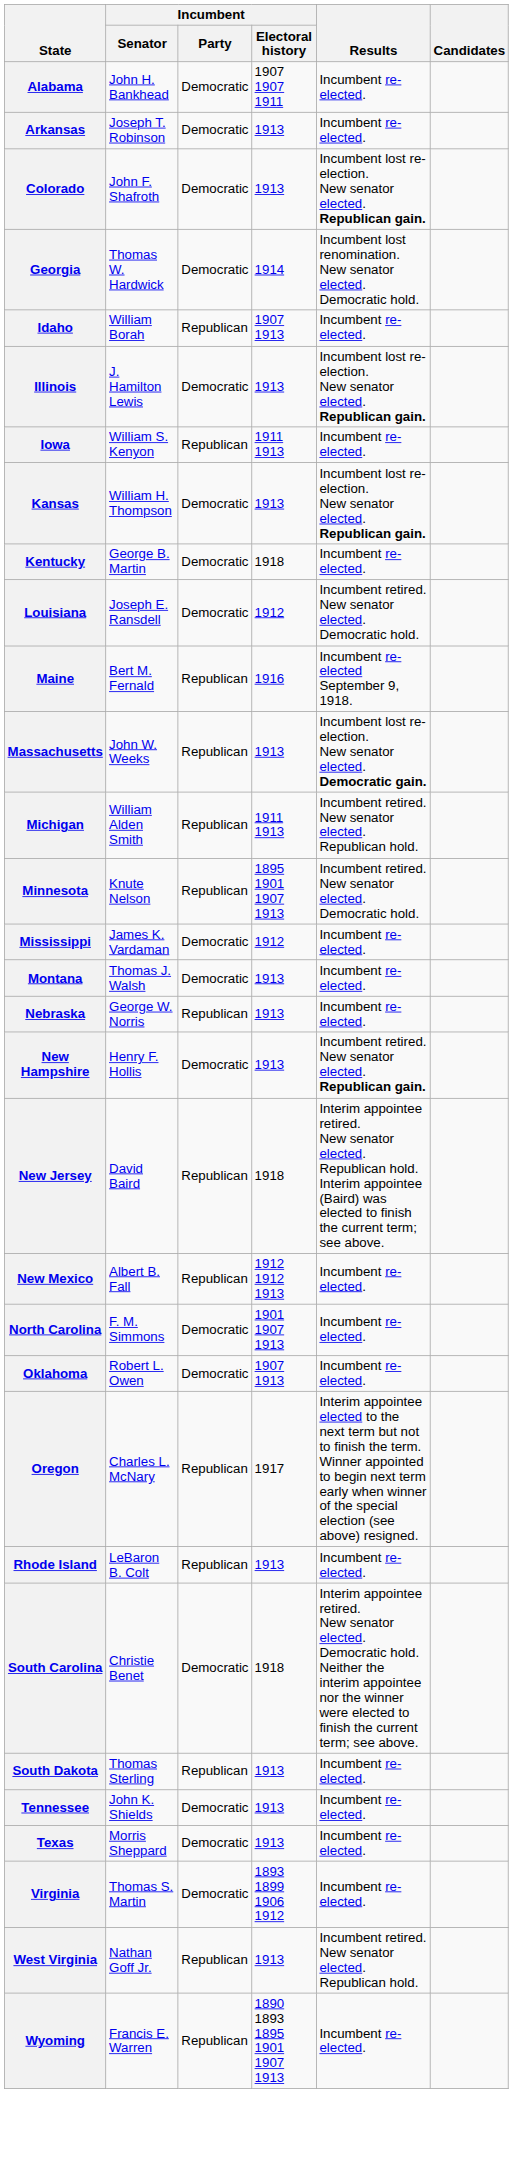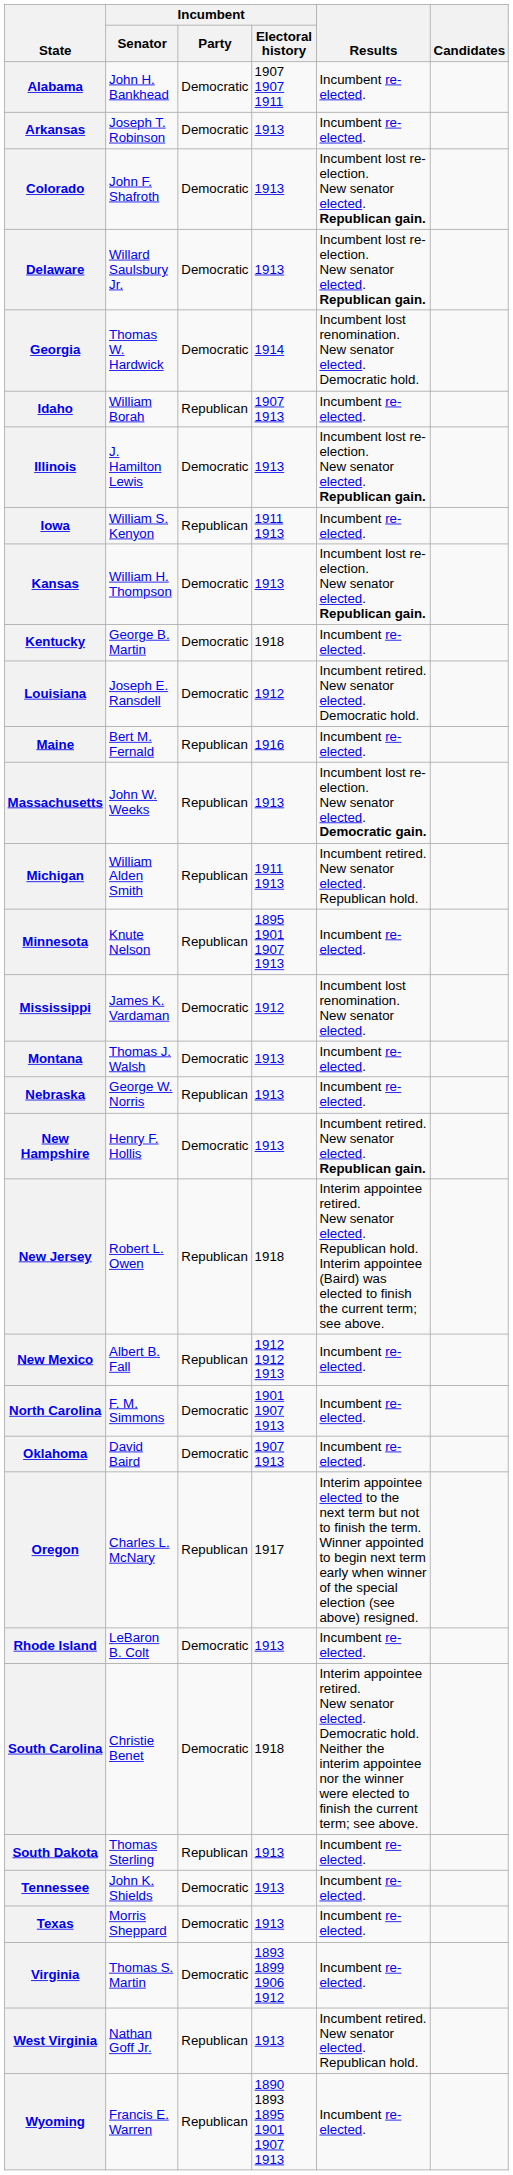 <table class=wikitable>
 <tr valign=bottom>
 <th rowspan=2>State</th>
 <th colspan=3>Incumbent</th>
 <th rowspan=2>Results</th>
 <th rowspan=2>Candidates</th>
 </tr>
 <tr>
 <th>Senator</th>
 <th>Party</th>
 <th>Electoral history</th>
 </tr>
 <tr>
 <th><a href='#'>Alabama</a></th>
 <td><a href='#'>John H. Bankhead</a></td>
 <td>Democratic</td>
 <td>1907 <br><a href='#'>1907 </a><br><a href='#'>1911 </a></td>
 <td>Incumbent <a href='#'>re-elected</a>.</td>
 <td nowrap></td>
 </tr>
 <tr>
 <th><a href='#'>Arkansas</a></th>
 <td><a href='#'>Joseph T. Robinson</a></td>
 <td>Democratic</td>
 <td><a href='#'>1913</a></td>
 <td>Incumbent <a href='#'>re-elected</a>.</td>
 <td nowrap></td>
 </tr>
 <tr>
 <th><a href='#'>Colorado</a></th>
 <td><a href='#'>John F. Shafroth</a></td>
+<td>Democratic</td>
+<td><a href='#'>1913</a></td>
+<td>Incumbent lost re-election.<br>New senator <a href='#'>elected</a>.<br><strong>Republican gain.</strong></td>
+<td nowrap></td>
+</tr>
+<tr>
+<th><a href='#'>Delaware</a></th>
+<td><a href='#'>Willard Saulsbury Jr.</a></td>
 <td>Democratic</td>
 <td><a href='#'>1913</a></td>
 <td>Incumbent lost re-election.<br>New senator <a href='#'>elected</a>.<br><strong>Republican gain.</strong></td>
 <td nowrap></td>
 </tr>
 <tr>
 <th><a href='#'>Georgia</a></th>
 <td><a href='#'>Thomas W. Hardwick</a></td>
 <td>Democratic</td>
 <td><a href='#'>1914 </a></td>
 <td>Incumbent lost renomination.<br>New senator <a href='#'>elected</a>.<br>Democratic hold.</td>
 <td nowrap></td>
 </tr>
 <tr>
 <th><a href='#'>Idaho</a></th>
 <td><a href='#'>William Borah</a></td>
 <td>Republican</td>
 <td><a href='#'>1907</a><br><a href='#'>1913</a></td>
 <td>Incumbent <a href='#'>re-elected</a>.</td>
 <td nowrap></td>
 </tr>
 <tr>
 <th><a href='#'>Illinois</a></th>
 <td><a href='#'>J. Hamilton Lewis</a></td>
 <td>Democratic</td>
 <td><a href='#'>1913 </a></td>
 <td>Incumbent lost re-election.<br>New senator <a href='#'>elected</a>.<br><strong>Republican gain.</strong></td>
 <td nowrap></td>
 </tr>
 <tr>
 <th><a href='#'>Iowa</a></th>
 <td><a href='#'>William S. Kenyon</a></td>
 <td>Republican</td>
 <td><a href='#'>1911 </a><br><a href='#'>1913</a></td>
 <td>Incumbent <a href='#'>re-elected</a>.</td>
 <td nowrap></td>
 </tr>
 <tr>
 <th><a href='#'>Kansas</a></th>
 <td><a href='#'>William H. Thompson</a></td>
 <td>Democratic</td>
 <td><a href='#'>1913</a></td>
 <td>Incumbent lost re-election.<br>New senator <a href='#'>elected</a>.<br><strong>Republican gain.</strong></td>
 <td nowrap></td>
 </tr>
 <tr>
 <th><a href='#'>Kentucky</a></th>
 <td><a href='#'>George B. Martin</a></td>
 <td>Democratic</td>
 <td>1918 </td>
 <td>Incumbent <a href='#'>re-elected</a>.</td>
 <td nowrap></td>
 </tr>
 <tr>
 <th><a href='#'>Louisiana</a></th>
 <td><a href='#'>Joseph E. Ransdell</a></td>
 <td>Democratic</td>
 <td><a href='#'>1912</a></td>
 <td>Incumbent retired.<br>New senator <a href='#'>elected</a>.<br>Democratic hold.</td>
 <td nowrap></td>
 </tr>
 <tr>
 <th><a href='#'>Maine</a></th>
 <td><a href='#'>Bert M. Fernald</a></td>
 <td>Republican</td>
 <td><a href='#'>1916 </a></td>
-<td>Incumbent <a href='#'>re-elected</a> September 9, 1918.</td>
+<td>Incumbent <a href='#'>re-elected</a>.</td>
 <td nowrap></td>
 </tr>
 <tr>
 <th><a href='#'>Massachusetts</a></th>
 <td><a href='#'>John W. Weeks</a></td>
 <td>Republican</td>
 <td><a href='#'>1913</a></td>
 <td>Incumbent lost re-election.<br>New senator <a href='#'>elected</a>.<br><strong>Democratic gain.</strong></td>
 <td nowrap></td>
 </tr>
 <tr>
 <th><a href='#'>Michigan</a></th>
 <td><a href='#'>William Alden Smith</a></td>
 <td>Republican</td>
 <td><a href='#'>1911</a><br><a href='#'>1913</a></td>
 <td>Incumbent retired.<br>New senator <a href='#'>elected</a>.<br>Republican hold.</td>
 <td nowrap></td>
 </tr>
 <tr>
 <th><a href='#'>Minnesota</a></th>
 <td><a href='#'>Knute Nelson</a></td>
 <td>Republican</td>
 <td><a href='#'>1895</a><br><a href='#'>1901</a><br><a href='#'>1907</a><br><a href='#'>1913</a></td>
-<td>Incumbent retired.<br>New senator <a href='#'>elected</a>.<br>Democratic hold.</td>
+<td>Incumbent <a href='#'>re-elected</a>.</td>
 <td nowrap></td>
 </tr>
 <tr>
 <th><a href='#'>Mississippi</a></th>
 <td><a href='#'>James K. Vardaman</a></td>
 <td>Democratic</td>
 <td><a href='#'>1912</a></td>
-<td>Incumbent <a href='#'>re-elected</a>.</td>
+<td>Incumbent lost renomination.<br>New senator <a href='#'>elected</a>.</td>
 <td nowrap></td>
 </tr>
 <tr>
 <th><a href='#'>Montana</a></th>
 <td><a href='#'>Thomas J. Walsh</a></td>
 <td>Democratic</td>
 <td><a href='#'>1913</a></td>
 <td>Incumbent <a href='#'>re-elected</a>.</td>
 <td nowrap></td>
 </tr>
 <tr>
 <th><a href='#'>Nebraska</a></th>
 <td><a href='#'>George W. Norris</a></td>
 <td>Republican</td>
 <td><a href='#'>1913</a></td>
 <td>Incumbent <a href='#'>re-elected</a>.</td>
 <td nowrap></td>
 </tr>
 <tr>
 <th><a href='#'>New Hampshire</a></th>
 <td><a href='#'>Henry F. Hollis</a></td>
 <td>Democratic</td>
 <td><a href='#'>1913</a></td>
 <td>Incumbent retired.<br>New senator <a href='#'>elected</a>.<br><strong>Republican gain.</strong></td>
 <td nowrap></td>
 </tr>
 <tr>
 <th><a href='#'>New Jersey</a></th>
-<td><a href='#'>David Baird</a></td>
+<td><a href='#'>Robert L. Owen</a></td>
 <td>Republican</td>
 <td>1918 </td>
 <td>Interim appointee retired.<br>New senator <a href='#'>elected</a>.<br>Republican hold.<br>Interim appointee (Baird) was elected to finish the current term; see above.</td>
 <td nowrap></td>
 </tr>
 <tr>
 <th><a href='#'>New Mexico</a></th>
 <td><a href='#'>Albert B. Fall</a></td>
 <td>Republican</td>
 <td><a href='#'>1912 </a><br><a href='#'>1912</a> <br><a href='#'>1913</a></td>
 <td>Incumbent <a href='#'>re-elected</a>.</td>
 <td nowrap></td>
 </tr>
 <tr>
 <th><a href='#'>North Carolina</a></th>
 <td><a href='#'>F. M. Simmons</a></td>
 <td>Democratic</td>
 <td><a href='#'>1901</a><br><a href='#'>1907</a><br><a href='#'>1913</a></td>
 <td>Incumbent <a href='#'>re-elected</a>.</td>
 <td nowrap></td>
 </tr>
 <tr>
 <th><a href='#'>Oklahoma</a></th>
-<td><a href='#'>Robert L. Owen</a></td>
+<td><a href='#'>David Baird</a></td>
 <td>Democratic</td>
 <td><a href='#'>1907 </a><br><a href='#'>1913</a></td>
 <td>Incumbent <a href='#'>re-elected</a>.</td>
 <td nowrap></td>
 </tr>
 <tr>
 <th><a href='#'>Oregon</a></th>
 <td><a href='#'>Charles L. McNary</a></td>
 <td>Republican</td>
 <td>1917 </td>
 <td>Interim appointee <a href='#'>elected</a> to the next term but not to finish the term.<br>Winner appointed to begin next term early when winner of the special election (see above) resigned.</td>
 <td nowrap></td>
 </tr>
 <tr>
 <th><a href='#'>Rhode Island</a></th>
 <td><a href='#'>LeBaron B. Colt</a></td>
-<td>Republican</td>
+<td>Democratic</td>
 <td><a href='#'>1913</a></td>
 <td>Incumbent <a href='#'>re-elected</a>.</td>
 <td nowrap></td>
 </tr>
 <tr>
 <th><a href='#'>South Carolina</a></th>
 <td><a href='#'>Christie Benet</a></td>
 <td>Democratic</td>
 <td>1918 </td>
 <td>Interim appointee retired.<br>New senator <a href='#'>elected</a>.<br>Democratic hold.<br>Neither the interim appointee nor the winner were elected to finish the current term; see above.</td>
 <td nowrap></td>
 </tr>
 <tr>
 <th><a href='#'>South Dakota</a></th>
 <td><a href='#'>Thomas Sterling</a></td>
 <td>Republican</td>
 <td><a href='#'>1913</a></td>
 <td>Incumbent <a href='#'>re-elected</a>.</td>
 <td nowrap></td>
 </tr>
 <tr>
 <th><a href='#'>Tennessee</a></th>
 <td><a href='#'>John K. Shields</a></td>
 <td>Democratic</td>
 <td><a href='#'>1913</a></td>
 <td>Incumbent <a href='#'>re-elected</a>.</td>
 <td nowrap></td>
 </tr>
 <tr>
 <th><a href='#'>Texas</a></th>
 <td><a href='#'>Morris Sheppard</a></td>
 <td>Democratic</td>
 <td><a href='#'>1913 </a></td>
 <td>Incumbent <a href='#'>re-elected</a>.</td>
 <td nowrap></td>
 </tr>
 <tr>
 <th><a href='#'>Virginia</a></th>
 <td><a href='#'>Thomas S. Martin</a></td>
 <td>Democratic</td>
 <td><a href='#'>1893 </a><br><a href='#'>1899 </a><br><a href='#'>1906</a><br><a href='#'>1912</a></td>
 <td>Incumbent <a href='#'>re-elected</a>.</td>
 <td nowrap></td>
 </tr>
 <tr>
 <th><a href='#'>West Virginia</a></th>
 <td><a href='#'>Nathan Goff Jr.</a></td>
 <td>Republican</td>
 <td><a href='#'>1913</a></td>
 <td>Incumbent retired.<br>New senator <a href='#'>elected</a>.<br>Republican hold.</td>
 <td nowrap></td>
 </tr>
 <tr>
 <th><a href='#'>Wyoming</a></th>
 <td><a href='#'>Francis E. Warren</a></td>
 <td>Republican</td>
 <td><a href='#'>1890</a><br>1893 <br><a href='#'>1895</a><br><a href='#'>1901</a><br><a href='#'>1907</a><br><a href='#'>1913</a></td>
 <td>Incumbent <a href='#'>re-elected</a>.</td>
 <td nowrap></td>
 </tr>
 </table>
